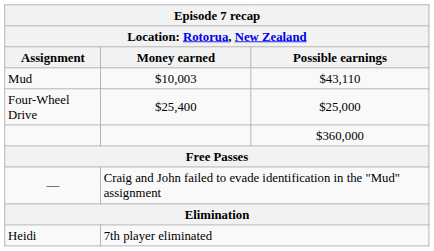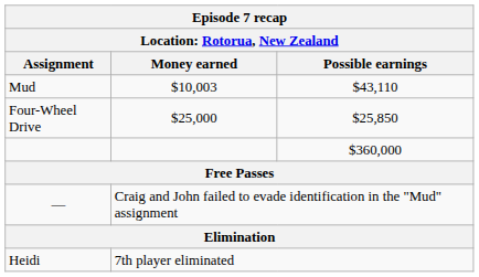 <table class="wikitable" style="font-size: 95%; margin: 10px" align="right" width="40%">
 <tr>
 <th colspan=3>Episode 7 recap</th>
 </tr>
 <tr>
 <th colspan=3>Location: <a href='#'>Rotorua</a>, <a href='#'>New Zealand</a></th>
 </tr>
 <tr>
 <th>Assignment</th>
 <th>Money earned</th>
 <th>Possible earnings</th>
 </tr>
 <tr>
 <td>Mud</td>
 <td align="center">$10,003</td>
 <td align="center">$43,110</td>
 </tr>
 <tr>
 <td>Four-Wheel Drive</td>
-<td align="center">$25,400</td>
 <td align="center">$25,000</td>
+<td align="center">$25,850</td>
 </tr>
 <tr>
 <td><strong></strong></td>
 <td align="center"><strong></strong></td>
 <td align="center">$360,000</td>
 </tr>
 <tr>
 <th colspan=3>Free Passes</th>
 </tr>
 <tr>
 <td align="center">—</td>
 <td colspan=2>Craig and John failed to evade identification in the "Mud" assignment</td>
 </tr>
 <tr>
 <th colspan=3>Elimination</th>
 </tr>
 <tr>
 <td>Heidi</td>
 <td colspan=2>7th player eliminated</td>
 </tr>
 </table>
